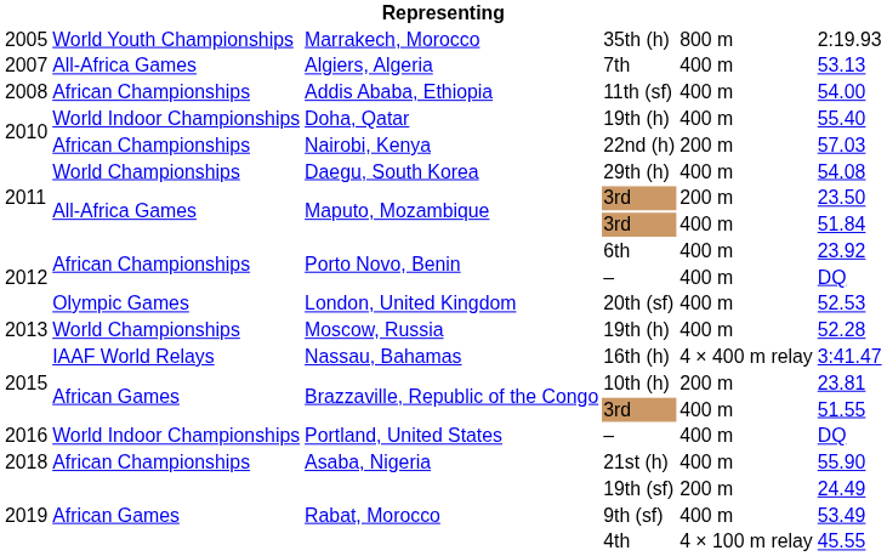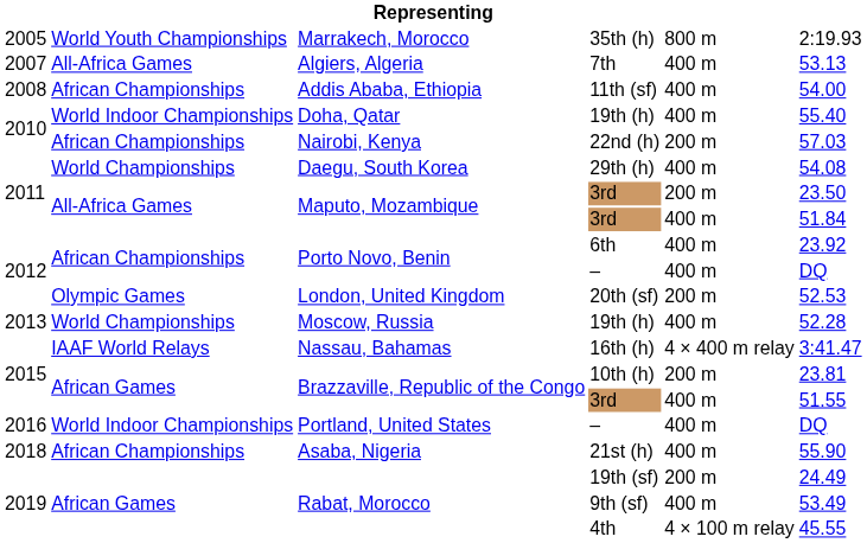 <table>
 <tr>
 <th colspan="6">Representing </th>
 </tr>
 <tr>
 <td>2005</td>
 <td><a href='#'>World Youth Championships</a></td>
 <td><a href='#'>Marrakech, Morocco</a></td>
 <td>35th (h)</td>
 <td>800 m</td>
 <td>2:19.93</td>
 </tr>
 <tr>
 <td>2007</td>
 <td><a href='#'>All-Africa Games</a></td>
 <td><a href='#'>Algiers, Algeria</a></td>
 <td>7th</td>
 <td>400 m</td>
 <td><a href='#'>53.13</a></td>
 </tr>
 <tr>
 <td>2008</td>
 <td><a href='#'>African Championships</a></td>
 <td><a href='#'>Addis Ababa, Ethiopia</a></td>
 <td>11th (sf)</td>
 <td>400 m</td>
 <td><a href='#'>54.00</a></td>
 </tr>
 <tr>
 <td rowspan=2>2010</td>
 <td><a href='#'>World Indoor Championships</a></td>
 <td><a href='#'>Doha, Qatar</a></td>
 <td>19th (h)</td>
 <td>400 m</td>
 <td><a href='#'>55.40</a></td>
 </tr>
 <tr>
 <td><a href='#'>African Championships</a></td>
 <td><a href='#'>Nairobi, Kenya</a></td>
 <td>22nd (h)</td>
 <td>200 m</td>
 <td><a href='#'>57.03</a></td>
 </tr>
 <tr>
 <td rowspan=3>2011</td>
 <td><a href='#'>World Championships</a></td>
 <td><a href='#'>Daegu, South Korea</a></td>
 <td>29th (h)</td>
 <td>400 m</td>
 <td><a href='#'>54.08</a></td>
 </tr>
 <tr>
 <td rowspan=2><a href='#'>All-Africa Games</a></td>
 <td rowspan=2><a href='#'>Maputo, Mozambique</a></td>
 <td bgcolor=cc9966>3rd</td>
 <td>200 m</td>
 <td><a href='#'>23.50</a></td>
 </tr>
 <tr>
 <td bgcolor=cc9966>3rd</td>
 <td>400 m</td>
 <td><a href='#'>51.84</a></td>
 </tr>
 <tr>
 <td rowspan=3>2012</td>
 <td rowspan=2><a href='#'>African Championships</a></td>
 <td rowspan=2><a href='#'>Porto Novo, Benin</a></td>
 <td>6th</td>
 <td>400 m</td>
 <td><a href='#'>23.92</a></td>
 </tr>
 <tr>
 <td>–</td>
 <td>400 m</td>
 <td><a href='#'>DQ</a></td>
 </tr>
 <tr>
 <td><a href='#'>Olympic Games</a></td>
 <td><a href='#'>London, United Kingdom</a></td>
 <td>20th (sf)</td>
-<td>400 m</td>
+<td>200 m</td>
 <td><a href='#'>52.53</a></td>
 </tr>
 <tr>
 <td>2013</td>
 <td><a href='#'>World Championships</a></td>
 <td><a href='#'>Moscow, Russia</a></td>
 <td>19th (h)</td>
 <td>400 m</td>
 <td><a href='#'>52.28</a></td>
 </tr>
 <tr>
 <td rowspan=3>2015</td>
 <td><a href='#'>IAAF World Relays</a></td>
 <td><a href='#'>Nassau, Bahamas</a></td>
 <td>16th (h)</td>
 <td>4 × 400 m relay</td>
 <td><a href='#'>3:41.47</a></td>
 </tr>
 <tr>
 <td rowspan=2><a href='#'>African Games</a></td>
 <td rowspan=2><a href='#'>Brazzaville, Republic of the Congo</a></td>
 <td>10th (h)</td>
 <td>200 m</td>
 <td><a href='#'>23.81</a></td>
 </tr>
 <tr>
 <td bgcolor=cc9966>3rd</td>
 <td>400 m</td>
 <td><a href='#'>51.55</a></td>
 </tr>
 <tr>
 <td>2016</td>
 <td><a href='#'>World Indoor Championships</a></td>
 <td><a href='#'>Portland, United States</a></td>
 <td>–</td>
 <td>400 m</td>
 <td><a href='#'>DQ</a></td>
 </tr>
 <tr>
 <td>2018</td>
 <td><a href='#'>African Championships</a></td>
 <td><a href='#'>Asaba, Nigeria</a></td>
 <td>21st (h)</td>
 <td>400 m</td>
 <td><a href='#'>55.90</a></td>
 </tr>
 <tr>
 <td rowspan=3>2019</td>
 <td rowspan=3><a href='#'>African Games</a></td>
 <td rowspan=3><a href='#'>Rabat, Morocco</a></td>
 <td>19th (sf)</td>
 <td>200 m</td>
 <td><a href='#'>24.49</a></td>
 </tr>
 <tr>
 <td>9th (sf)</td>
 <td>400 m</td>
 <td><a href='#'>53.49</a></td>
 </tr>
 <tr>
 <td>4th</td>
 <td>4 × 100 m relay</td>
 <td><a href='#'>45.55</a></td>
 </tr>
 </table>
